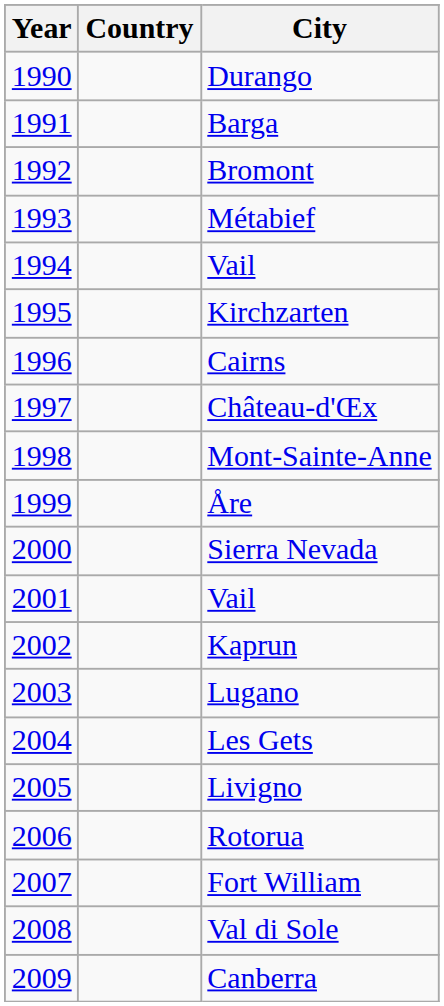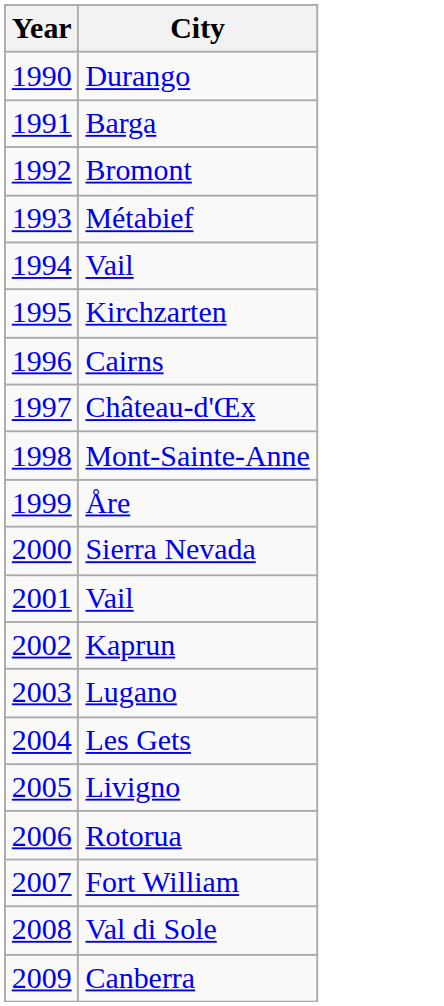 <table class="wikitable">
 <tr>
 <th>Year</th>
-<th>Country</th>
 <th>City</th>
 </tr>
 <tr>
 <td><a href='#'>1990</a></td>
-<td></td>
 <td><a href='#'>Durango</a></td>
 </tr>
 <tr>
 <td><a href='#'>1991</a></td>
-<td></td>
 <td><a href='#'>Barga</a></td>
 </tr>
 <tr>
 <td><a href='#'>1992</a></td>
-<td></td>
 <td><a href='#'>Bromont</a></td>
 </tr>
 <tr>
 <td><a href='#'>1993</a></td>
-<td></td>
 <td><a href='#'>Métabief</a></td>
 </tr>
 <tr>
 <td><a href='#'>1994</a></td>
-<td></td>
 <td><a href='#'>Vail</a></td>
 </tr>
 <tr>
 <td><a href='#'>1995</a></td>
-<td></td>
 <td><a href='#'>Kirchzarten</a></td>
 </tr>
 <tr>
 <td><a href='#'>1996</a></td>
-<td></td>
 <td><a href='#'>Cairns</a></td>
 </tr>
 <tr>
 <td><a href='#'>1997</a></td>
-<td></td>
 <td><a href='#'>Château-d'Œx</a></td>
 </tr>
 <tr>
 <td><a href='#'>1998</a></td>
-<td></td>
 <td><a href='#'>Mont-Sainte-Anne</a></td>
 </tr>
 <tr>
 <td><a href='#'>1999</a></td>
-<td></td>
 <td><a href='#'>Åre</a></td>
 </tr>
 <tr>
 <td><a href='#'>2000</a></td>
-<td></td>
 <td><a href='#'>Sierra Nevada</a></td>
 </tr>
 <tr>
 <td><a href='#'>2001</a></td>
-<td></td>
 <td><a href='#'>Vail</a></td>
 </tr>
 <tr>
 <td><a href='#'>2002</a></td>
-<td></td>
 <td><a href='#'>Kaprun</a></td>
 </tr>
 <tr>
 <td><a href='#'>2003</a></td>
-<td></td>
 <td><a href='#'>Lugano</a></td>
 </tr>
 <tr>
 <td><a href='#'>2004</a></td>
-<td></td>
 <td><a href='#'>Les Gets</a></td>
 </tr>
 <tr>
 <td><a href='#'>2005</a></td>
-<td></td>
 <td><a href='#'>Livigno</a></td>
 </tr>
 <tr>
 <td><a href='#'>2006</a></td>
-<td></td>
 <td><a href='#'>Rotorua</a></td>
 </tr>
 <tr>
 <td><a href='#'>2007</a></td>
-<td></td>
 <td><a href='#'>Fort William</a></td>
 </tr>
 <tr>
 <td><a href='#'>2008</a></td>
-<td></td>
 <td><a href='#'>Val di Sole</a></td>
 </tr>
 <tr>
 <td><a href='#'>2009</a></td>
-<td></td>
 <td><a href='#'>Canberra</a></td>
 </tr>
 </table>
